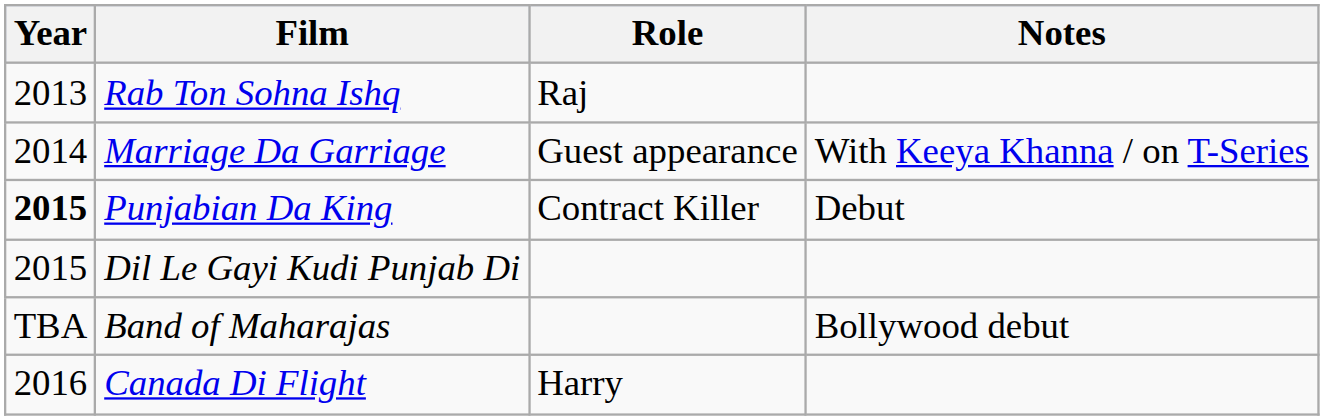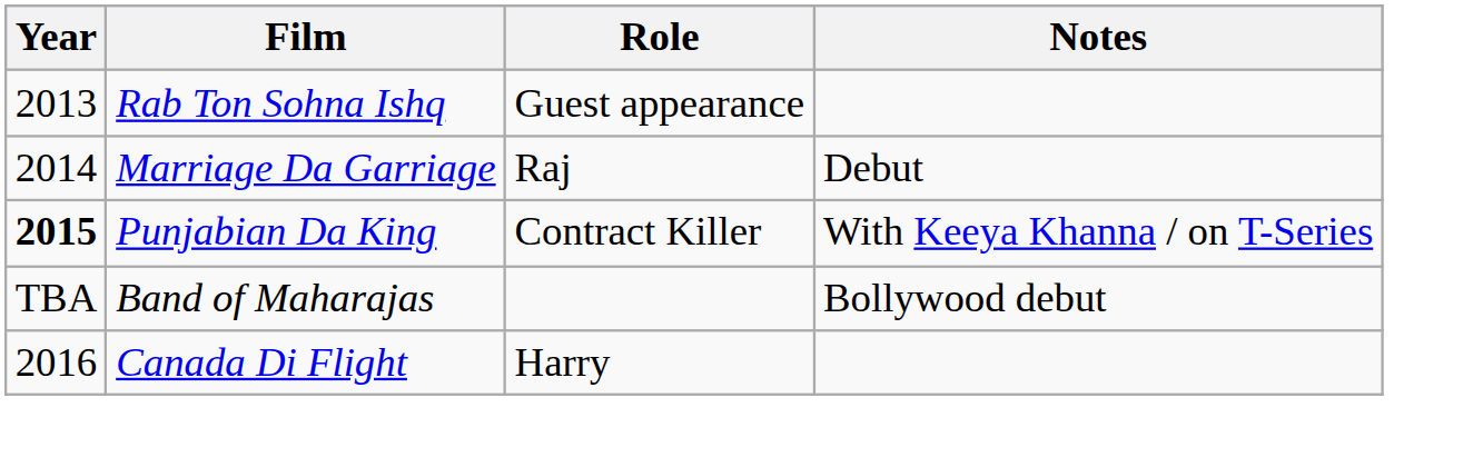 <table class="wikitable">
 <tr style="background:#b0c4de; text-align:center;">
 <th>Year</th>
 <th>Film</th>
 <th>Role</th>
 <th>Notes</th>
 </tr>
 <tr>
 <td>2013</td>
 <td><em><a href='#'>Rab Ton Sohna Ishq</a></em></td>
-<td>Raj</td>
+<td>Guest appearance</td>
 <td></td>
 </tr>
 <tr>
 <td>2014</td>
 <td><em><a href='#'>Marriage Da Garriage</a></em></td>
-<td>Guest appearance</td>
-<td>With <a href='#'>Keeya Khanna</a> / on <a href='#'>T-Series</a></td>
+<td>Raj</td>
+<td>Debut</td>
 </tr>
 <tr>
 <td><strong>2015</strong></td>
 <td><em><a href='#'>Punjabian Da King</a></em></td>
 <td>Contract Killer</td>
-<td>Debut</td>
-</tr>
-<tr>
-<td>2015</td>
-<td><em>Dil Le Gayi Kudi Punjab Di</em></td>
-<td></td>
-<td></td>
+<td>With <a href='#'>Keeya Khanna</a> / on <a href='#'>T-Series</a></td>
 </tr>
 <tr>
 <td>TBA</td>
 <td><em>Band of Maharajas</em></td>
 <td></td>
 <td>Bollywood debut</td>
 </tr>
 <tr>
 <td rowspan="2">2016</td>
 <td><em><a href='#'>Canada Di Flight</a></em></td>
 <td>Harry</td>
 <td></td>
 </tr>
 </table>
